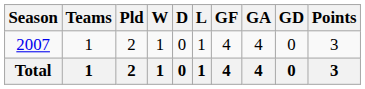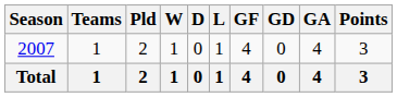 <table class="wikitable sortable" style="text-align:center">
 <tr>
 <th>Season</th>
 <th>Teams</th>
 <th>Pld</th>
 <th>W</th>
 <th>D</th>
 <th>L</th>
 <th>GF</th>
+<th>GD</th>
 <th>GA</th>
-<th>GD</th>
 <th>Points</th>
 </tr>
 <tr>
 <td><a href='#'>2007</a></td>
 <td>1</td>
 <td>2</td>
 <td>1</td>
 <td>0</td>
 <td>1</td>
 <td>4</td>
+<td>0</td>
 <td>4</td>
-<td>0</td>
 <td>3</td>
 </tr>
 <tr>
 <th>Total</th>
 <th>1</th>
 <th>2</th>
 <th>1</th>
 <th>0</th>
 <th>1</th>
 <th>4</th>
+<th>0</th>
 <th>4</th>
-<th>0</th>
 <th>3</th>
 </tr>
 </table>
